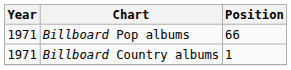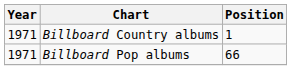 <table class="wikitable">
 <tr>
 <th>Year</th>
 <th>Chart</th>
 <th>Position</th>
 </tr>
 <tr>
 <td>1971</td>
+<td><em>Billboard</em> Country albums</td>
+<td>1</td>
+</tr>
+<tr>
+<td>1971</td>
 <td><em>Billboard</em> Pop albums</td>
 <td>66</td>
 </tr>
 <tr>
-<td>1971</td>
-<td><em>Billboard</em> Country albums</td>
-<td>1</td>
-</tr>
-<tr>
 </tr>
 </table>
